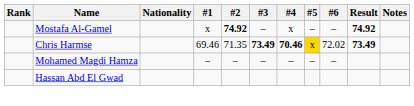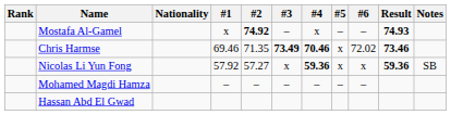 <table class="wikitable sortable" style="text-align:center">
 <tr>
 <th>Rank</th>
 <th>Name</th>
 <th>Nationality</th>
 <th>#1</th>
 <th>#2</th>
 <th>#3</th>
 <th>#4</th>
 <th>#5</th>
 <th>#6</th>
 <th>Result</th>
 <th>Notes</th>
 </tr>
 <tr>
 <td></td>
 <td align=left><a href='#'>Mostafa Al-Gamel</a></td>
 <td align=left></td>
 <td>x</td>
 <td><strong>74.92</strong></td>
 <td>–</td>
 <td>x</td>
 <td>–</td>
 <td>–</td>
-<td><strong>74.92</strong></td>
+<td><strong>74.93</strong></td>
 <td></td>
 </tr>
 <tr>
 <td></td>
 <td align=left><a href='#'>Chris Harmse</a></td>
 <td align=left></td>
 <td>69.46</td>
 <td>71.35</td>
 <td><strong>73.49</strong></td>
 <td><strong>70.46</strong></td>
-<td style="background: gold;">x</td>
+<td>x</td>
 <td>72.02</td>
-<td><strong>73.49</strong></td>
+<td><strong>73.46</strong></td>
 <td></td>
+</tr>
+<tr>
+<td></td>
+<td align=left><a href='#'>Nicolas Li Yun Fong</a></td>
+<td align=left></td>
+<td>57.92</td>
+<td>57.27</td>
+<td>x</td>
+<td><strong>59.36</strong></td>
+<td>x</td>
+<td>x</td>
+<td><strong>59.36</strong></td>
+<td>SB</td>
 </tr>
 <tr>
 <td></td>
 <td align=left><a href='#'>Mohamed Magdi Hamza</a></td>
 <td align=left></td>
 <td>–</td>
 <td>–</td>
 <td>–</td>
 <td>–</td>
 <td>–</td>
 <td>–</td>
 <td><strong></strong></td>
 <td></td>
 </tr>
 <tr>
 <td></td>
 <td align=left><a href='#'>Hassan Abd El Gwad</a></td>
 <td align=left></td>
 <td></td>
 <td></td>
 <td></td>
 <td></td>
 <td></td>
 <td></td>
 <td><strong></strong></td>
 <td></td>
 </tr>
 </table>
